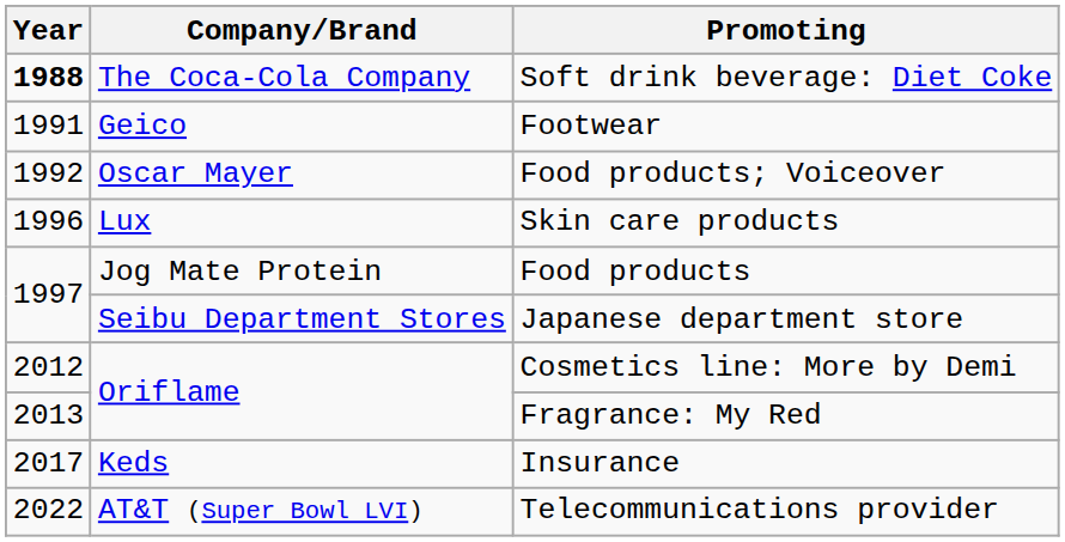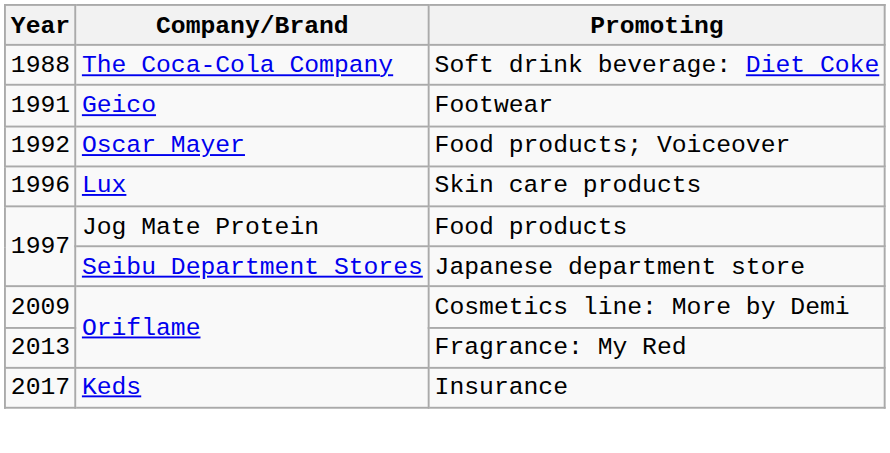 <table class="wikitable sortable">
 <tr>
 <th>Year</th>
 <th>Company/Brand</th>
 <th>Promoting</th>
 </tr>
 <tr>
-<td><strong>1988</strong></td>
+<td>1988</td>
 <td><a href='#'>The Coca-Cola Company</a></td>
 <td>Soft drink beverage: <a href='#'>Diet Coke</a></td>
 </tr>
 <tr>
 <td>1991</td>
 <td><a href='#'>Geico</a></td>
 <td>Footwear</td>
 </tr>
 <tr>
 <td>1992</td>
 <td><a href='#'>Oscar Mayer</a></td>
 <td>Food products; Voiceover</td>
 </tr>
 <tr>
 <td>1996</td>
 <td><a href='#'>Lux</a></td>
 <td>Skin care products</td>
 </tr>
 <tr>
 <td rowspan="2">1997</td>
 <td>Jog Mate Protein</td>
 <td>Food products</td>
 </tr>
 <tr>
 <td><a href='#'>Seibu Department Stores</a></td>
 <td>Japanese department store</td>
 </tr>
 <tr>
-<td>2012</td>
+<td>2009</td>
 <td rowspan="2"><a href='#'>Oriflame</a></td>
 <td>Cosmetics line: More by Demi</td>
 </tr>
 <tr>
 <td>2013</td>
 <td>Fragrance: My Red</td>
 </tr>
 <tr>
 <td>2017</td>
 <td><a href='#'>Keds</a></td>
 <td>Insurance</td>
 </tr>
-<tr>
-<td>2022</td>
-<td><a href='#'>AT&T</a> <small>(<a href='#'>Super Bowl LVI</a>)</small></td>
-<td>Telecommunications provider</td>
-</tr>
 </table>
